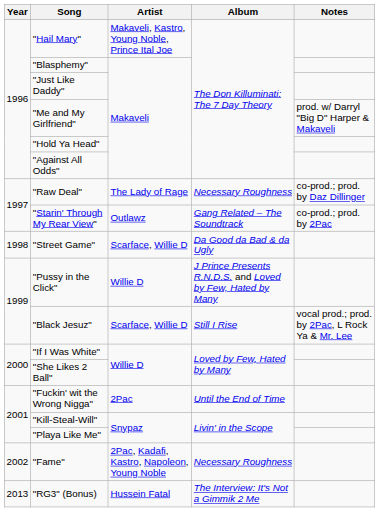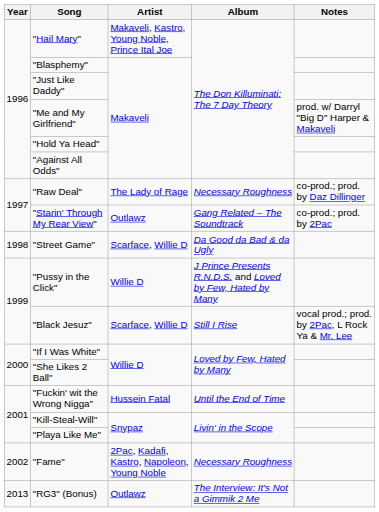 <table class="wikitable plainrowheaders sortable">
 <tr>
 <th>Year</th>
 <th>Song</th>
 <th>Artist</th>
 <th>Album</th>
 <th>Notes</th>
 </tr>
 <tr>
 <td rowspan="6">1996</td>
 <td>"<a href='#'>Hail Mary</a>"</td>
 <td><a href='#'>Makaveli</a>, <a href='#'>Kastro</a>, <a href='#'>Young Noble</a>, <a href='#'>Prince Ital Joe</a></td>
 <td rowspan="6"><em><a href='#'>The Don Killuminati: The 7 Day Theory</a></em></td>
 <td></td>
 </tr>
 <tr>
 <td>"Blasphemy"</td>
 <td rowspan="5"><a href='#'>Makaveli</a></td>
 <td></td>
 </tr>
 <tr>
 <td>"Just Like Daddy"</td>
 <td></td>
 </tr>
 <tr>
 <td>"Me and My Girlfriend"</td>
 <td>prod. w/ Darryl "Big D" Harper & <a href='#'>Makaveli</a></td>
 </tr>
 <tr>
 <td>"Hold Ya Head"</td>
 <td></td>
 </tr>
 <tr>
 <td>"Against All Odds"</td>
 <td></td>
 </tr>
 <tr>
 <td rowspan="2">1997</td>
 <td>"Raw Deal"</td>
 <td><a href='#'>The Lady of Rage</a></td>
 <td><em><a href='#'>Necessary Roughness</a></em></td>
 <td>co-prod.; prod. by <a href='#'>Daz Dillinger</a></td>
 </tr>
 <tr>
 <td>"<a href='#'>Starin' Through My Rear View</a>"</td>
 <td><a href='#'>Outlawz</a></td>
 <td><em><a href='#'>Gang Related – The Soundtrack</a></em></td>
 <td>co-prod.; prod. by <a href='#'>2Pac</a></td>
 </tr>
 <tr>
 <td>1998</td>
 <td>"Street Game"</td>
 <td><a href='#'>Scarface</a>, <a href='#'>Willie D</a></td>
 <td><em><a href='#'>Da Good da Bad & da Ugly</a></em></td>
 <td></td>
 </tr>
 <tr>
 <td rowspan="2">1999</td>
 <td>"Pussy in the Click"</td>
 <td><a href='#'>Willie D</a></td>
 <td><em><a href='#'>J Prince Presents R.N.D.S.</a></em> and <em><a href='#'>Loved by Few, Hated by Many</a></em></td>
 <td></td>
 </tr>
 <tr>
 <td>"Black Jesuz"</td>
 <td><a href='#'>Scarface</a>, <a href='#'>Willie D</a></td>
 <td><em><a href='#'>Still I Rise</a></em></td>
 <td>vocal prod.; prod. by <a href='#'>2Pac</a>, L Rock Ya & <a href='#'>Mr. Lee</a></td>
 </tr>
 <tr>
 <td rowspan="2">2000</td>
 <td>"If I Was White"</td>
 <td rowspan="2"><a href='#'>Willie D</a></td>
 <td rowspan="2"><em><a href='#'>Loved by Few, Hated by Many</a></em></td>
 <td></td>
 </tr>
 <tr>
 <td>"She Likes 2 Ball"</td>
 <td></td>
 </tr>
 <tr>
 <td rowspan="3">2001</td>
 <td>"Fuckin' wit the Wrong Nigga"</td>
-<td><a href='#'>2Pac</a></td>
+<td><a href='#'>Hussein Fatal</a></td>
 <td><em><a href='#'>Until the End of Time</a></em></td>
 <td></td>
 </tr>
 <tr>
 <td>"Kill-Steal-Will"</td>
 <td rowspan="2"><a href='#'>Snypaz</a></td>
 <td rowspan="2"><em><a href='#'>Livin' in the Scope</a></em></td>
 <td></td>
 </tr>
 <tr>
 <td>"Playa Like Me"</td>
 <td></td>
 </tr>
 <tr>
 <td>2002</td>
 <td>"Fame"</td>
 <td><a href='#'>2Pac</a>, <a href='#'>Kadafi</a>, <a href='#'>Kastro</a>, <a href='#'>Napoleon</a>, <a href='#'>Young Noble</a></td>
 <td><em><a href='#'>Necessary Roughness</a></em></td>
 <td></td>
 </tr>
 <tr>
 <td>2013</td>
 <td>"RG3" (Bonus)</td>
-<td><a href='#'>Hussein Fatal</a></td>
+<td><a href='#'>Outlawz</a></td>
 <td><em><a href='#'>The Interview: It's Not a Gimmik 2 Me</a></em></td>
 <td></td>
 </tr>
 </table>
